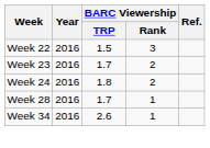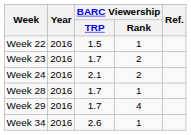 <table class="wikitable sortable" style="text-align:center">
 <tr>
 <th rowspan="2">Week</th>
 <th rowspan="2">Year</th>
 <th colspan="2"><a href='#'>BARC</a> Viewership</th>
 <th rowspan="2">Ref.</th>
 </tr>
 <tr>
 <th><a href='#'>TRP</a></th>
 <th>Rank</th>
 </tr>
 <tr>
 <td>Week 22</td>
 <td>2016</td>
 <td>1.5</td>
-<td>3</td>
+<td>1</td>
 <td></td>
 </tr>
 <tr>
 <td>Week 23</td>
 <td>2016</td>
 <td>1.7</td>
 <td>2</td>
 <td></td>
 </tr>
 <tr>
 <td>Week 24</td>
 <td>2016</td>
-<td>1.8</td>
+<td>2.1</td>
 <td>2</td>
 <td></td>
 </tr>
 <tr>
 <td>Week 28</td>
 <td>2016</td>
 <td>1.7</td>
 <td>1</td>
 <td></td>
 </tr>
 <tr>
+<td>Week 29</td>
+<td>2016</td>
+<td>1.7</td>
+<td>4</td>
+<td></td>
+</tr>
+<tr>
 <td>Week 34</td>
 <td>2016</td>
 <td>2.6</td>
 <td>1</td>
 <td></td>
 </tr>
 </table>
